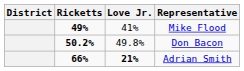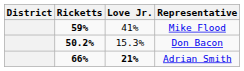 <table class=wikitable>
 <tr>
 <th>District</th>
 <th>Ricketts</th>
 <th>Love Jr.</th>
 <th>Representative</th>
 </tr>
 <tr align=center>
 <th></th>
-<td><strong>49%</strong></td>
+<td><strong>59%</strong></td>
 <td>41%</td>
 <td><a href='#'>Mike Flood</a></td>
 </tr>
 <tr align=center>
 <th></th>
 <td><strong>50.2%</strong></td>
-<td>49.8%</td>
+<td>15.3%</td>
 <td><a href='#'>Don Bacon</a></td>
 </tr>
 <tr align=center>
 <th></th>
 <td><strong>66%</strong></td>
 <td><strong>21%</strong></td>
 <td><a href='#'>Adrian Smith</a></td>
 </tr>
 </table>
